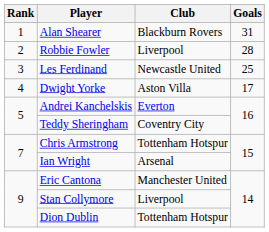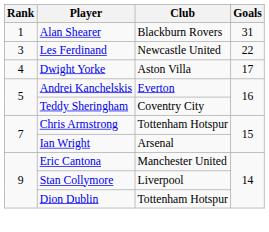 <table class="wikitable">
 <tr>
 <th>Rank</th>
 <th>Player</th>
 <th>Club</th>
 <th>Goals</th>
 </tr>
 <tr>
 <td align=center>1</td>
 <td> <a href='#'>Alan Shearer</a></td>
 <td>Blackburn Rovers</td>
 <td align=center>31</td>
 </tr>
 <tr>
-<td align=center>2</td>
-<td> <a href='#'>Robbie Fowler</a></td>
-<td>Liverpool</td>
-<td align=center>28</td>
-</tr>
-<tr>
 <td align=center>3</td>
 <td> <a href='#'>Les Ferdinand</a></td>
 <td>Newcastle United</td>
-<td align=center>25</td>
+<td align=center>22</td>
 </tr>
 <tr>
 <td align=center>4</td>
 <td> <a href='#'>Dwight Yorke</a></td>
 <td>Aston Villa</td>
 <td align=center>17</td>
 </tr>
 <tr>
 <td rowspan="2" style="text-align:center;">5</td>
 <td> <a href='#'>Andrei Kanchelskis</a></td>
 <td><a href='#'>Everton</a></td>
 <td rowspan="2" style="text-align:center;">16</td>
 </tr>
 <tr>
 <td> <a href='#'>Teddy Sheringham</a></td>
 <td>Coventry City</td>
 </tr>
 <tr>
 <td rowspan="2" style="text-align:center;">7</td>
 <td> <a href='#'>Chris Armstrong</a></td>
 <td>Tottenham Hotspur</td>
 <td rowspan="2" style="text-align:center;">15</td>
 </tr>
 <tr>
 <td> <a href='#'>Ian Wright</a></td>
 <td>Arsenal</td>
 </tr>
 <tr>
 <td rowspan="3" style="text-align:center;">9</td>
 <td> <a href='#'>Eric Cantona</a></td>
 <td>Manchester United</td>
 <td rowspan="3" style="text-align:center;">14</td>
 </tr>
 <tr>
 <td> <a href='#'>Stan Collymore</a></td>
 <td>Liverpool</td>
 </tr>
 <tr>
 <td> <a href='#'>Dion Dublin</a></td>
 <td>Tottenham Hotspur</td>
 </tr>
 </table>
